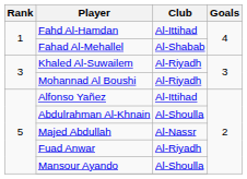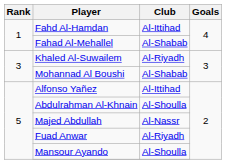 <table class="wikitable sortable" style="text-align:center">
 <tr>
 <th>Rank</th>
 <th>Player</th>
 <th>Club</th>
 <th>Goals</th>
 </tr>
 <tr>
 <td rowspan=2>1</td>
 <td align="left"> <a href='#'>Fahd Al-Hamdan</a></td>
 <td align="left"><a href='#'>Al-Ittihad</a></td>
 <td rowspan=2>4</td>
 </tr>
 <tr>
 <td align="left"> <a href='#'>Fahad Al-Mehallel</a></td>
 <td align="left"><a href='#'>Al-Shabab</a></td>
 </tr>
 <tr>
 <td rowspan=2>3</td>
 <td align="left"> <a href='#'>Khaled Al-Suwailem</a></td>
 <td align="left"><a href='#'>Al-Riyadh</a></td>
 <td rowspan=2>3</td>
 </tr>
 <tr>
 <td align="left"> <a href='#'>Mohannad Al Boushi</a></td>
-<td align="left"><a href='#'>Al-Riyadh</a></td>
+<td align="left"><a href='#'>Al-Shabab</a></td>
 </tr>
 <tr>
 <td rowspan=7>5</td>
 <td align="left"> <a href='#'>Alfonso Yañez</a></td>
 <td align="left"><a href='#'>Al-Ittihad</a></td>
 <td rowspan=7>2</td>
 </tr>
 <tr>
 <td align="left"> <a href='#'>Abdulrahman Al-Khnain</a></td>
 <td align="left"><a href='#'>Al-Shoulla</a></td>
 </tr>
 <tr>
 <td align="left"> <a href='#'>Majed Abdullah</a></td>
 <td align="left"><a href='#'>Al-Nassr</a></td>
 </tr>
 <tr>
 <td align="left"> <a href='#'>Fuad Anwar</a></td>
 <td align="left"><a href='#'>Al-Riyadh</a></td>
 </tr>
 <tr>
 <td align="left"> <a href='#'>Mansour Ayando</a></td>
 <td align="left"><a href='#'>Al-Shoulla</a></td>
 </tr>
 <tr>
 </tr>
 </table>
